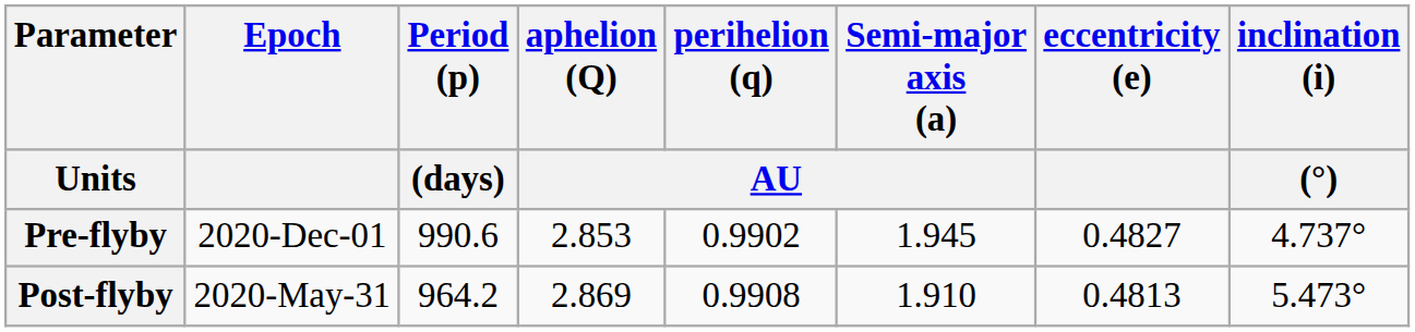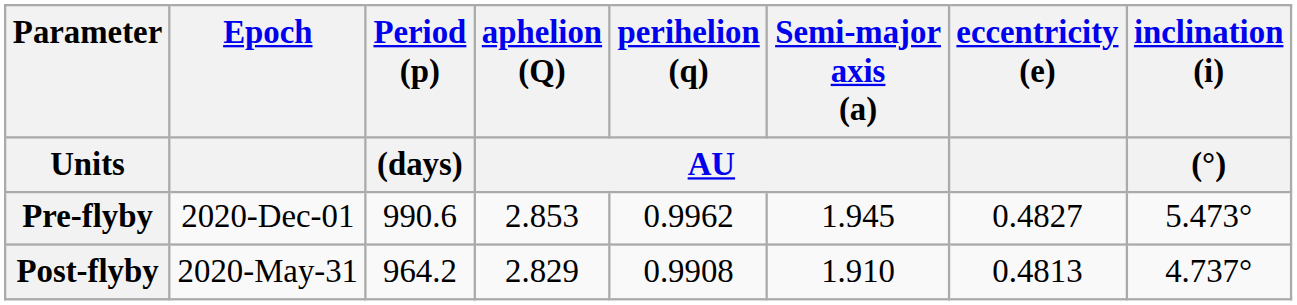 <table class=wikitable style="font-size: 0.9em;">
 <tr valign=top>
 <th>Parameter</th>
 <th><a href='#'>Epoch</a></th>
 <th><a href='#'>Period</a><br>(p)</th>
 <th><a href='#'>aphelion</a><br>(Q)</th>
 <th><a href='#'>perihelion</a><br>(q)</th>
 <th><a href='#'>Semi-major<br>axis</a><br>(a)</th>
 <th><a href='#'>eccentricity</a><br>(e)</th>
 <th><a href='#'>inclination</a><br>(i)</th>
 </tr>
 <tr valign=top>
 <th>Units</th>
 <th></th>
 <th>(days)</th>
 <th colspan=3><a href='#'>AU</a></th>
 <th></th>
 <th>(°)</th>
 </tr>
 <tr align=center>
 <th>Pre-flyby</th>
 <td>2020-Dec-01</td>
 <td>990.6</td>
 <td>2.853</td>
-<td>0.9902</td>
+<td>0.9962</td>
 <td>1.945</td>
 <td>0.4827</td>
-<td>4.737°</td>
+<td>5.473°</td>
 </tr>
 <tr align=center>
 <th>Post-flyby</th>
 <td>2020-May-31</td>
 <td>964.2</td>
-<td>2.869</td>
+<td>2.829</td>
 <td>0.9908</td>
 <td>1.910</td>
 <td>0.4813</td>
-<td>5.473°</td>
+<td>4.737°</td>
 </tr>
 </table>
